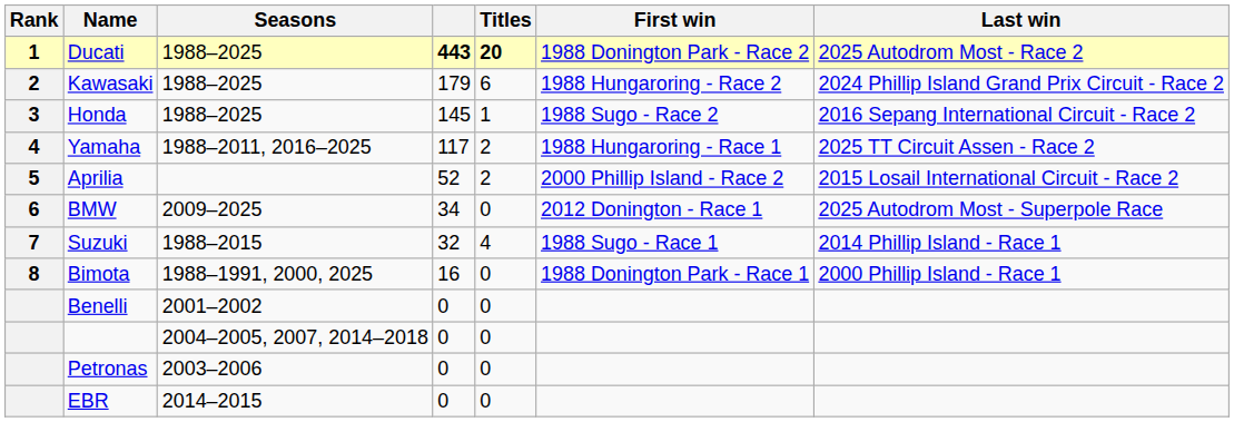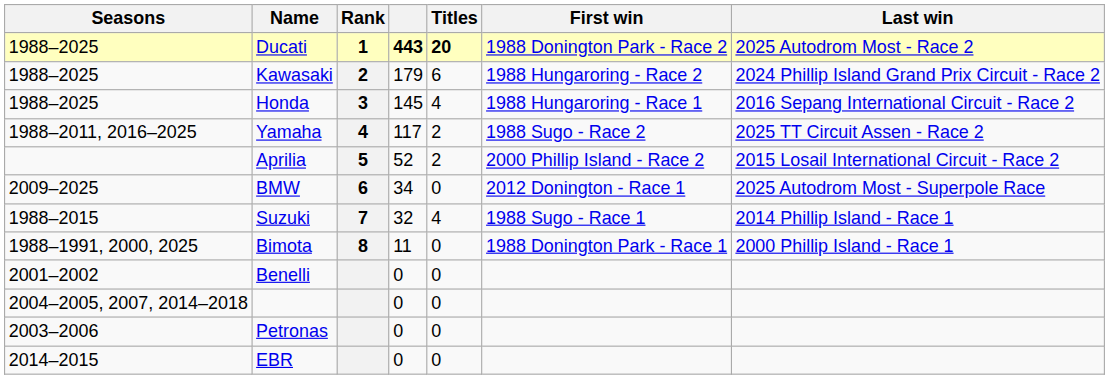 <table class="wikitable sortable">
 <tr>
+<th>Seasons</th>
+<th>Name</th>
 <th>Rank</th>
-<th>Name</th>
-<th>Seasons</th>
 <th></th>
 <th>Titles</th>
 <th>First win</th>
 <th>Last win</th>
 </tr>
 <tr>
+<td style="background:#ffffbf;">1988–2025</td>
+<td style="background:#ffffbf;"> <a href='#'>Ducati</a></td>
 <th style="background:#ffffbf;">1</th>
-<td style="background:#ffffbf;"> <a href='#'>Ducati</a></td>
-<td style="background:#ffffbf;">1988–2025</td>
 <td style="background:#ffffbf;"><strong>443</strong></td>
 <td style="background:#ffffbf;"><strong>20</strong></td>
 <td style="background:#ffffbf;"><a href='#'>1988 Donington Park - Race 2</a></td>
 <td style="background:#ffffbf;"><a href='#'>2025 Autodrom Most - Race 2</a></td>
 </tr>
 <tr>
+<td>1988–2025</td>
+<td> <a href='#'>Kawasaki</a></td>
 <th>2</th>
-<td> <a href='#'>Kawasaki</a></td>
-<td>1988–2025</td>
 <td>179</td>
 <td>6</td>
 <td><a href='#'>1988 Hungaroring - Race 2</a></td>
 <td><a href='#'>2024 Phillip Island Grand Prix Circuit - Race 2</a></td>
 </tr>
 <tr>
+<td>1988–2025</td>
+<td> <a href='#'>Honda</a></td>
 <th>3</th>
-<td> <a href='#'>Honda</a></td>
-<td>1988–2025</td>
 <td>145</td>
-<td>1</td>
-<td><a href='#'>1988 Sugo - Race 2</a></td>
+<td>4</td>
+<td><a href='#'>1988 Hungaroring - Race 1</a></td>
 <td><a href='#'>2016 Sepang International Circuit - Race 2</a></td>
 </tr>
 <tr>
+<td>1988–2011, 2016–2025</td>
+<td> <a href='#'>Yamaha</a></td>
 <th>4</th>
-<td> <a href='#'>Yamaha</a></td>
-<td>1988–2011, 2016–2025</td>
 <td>117</td>
 <td>2</td>
-<td><a href='#'>1988 Hungaroring - Race 1</a></td>
+<td><a href='#'>1988 Sugo - Race 2</a></td>
 <td><a href='#'>2025 TT Circuit Assen - Race 2</a></td>
 </tr>
 <tr>
+<td></td>
+<td> <a href='#'>Aprilia</a></td>
 <th>5</th>
-<td> <a href='#'>Aprilia</a></td>
-<td></td>
 <td>52</td>
 <td>2</td>
 <td><a href='#'>2000 Phillip Island - Race 2</a></td>
 <td><a href='#'>2015 Losail International Circuit - Race 2</a></td>
 </tr>
 <tr>
+<td>2009–2025</td>
+<td> <a href='#'>BMW</a></td>
 <th>6</th>
-<td> <a href='#'>BMW</a></td>
-<td>2009–2025</td>
 <td>34</td>
 <td>0</td>
 <td><a href='#'>2012 Donington - Race 1</a></td>
 <td><a href='#'>2025 Autodrom Most - Superpole Race</a></td>
 </tr>
 <tr>
+<td>1988–2015</td>
+<td> <a href='#'>Suzuki</a></td>
 <th>7</th>
-<td> <a href='#'>Suzuki</a></td>
-<td>1988–2015</td>
 <td>32</td>
 <td>4</td>
 <td><a href='#'>1988 Sugo - Race 1</a></td>
 <td><a href='#'>2014 Phillip Island - Race 1</a></td>
 </tr>
 <tr>
+<td>1988–1991, 2000, 2025</td>
+<td> <a href='#'>Bimota</a></td>
 <th>8</th>
-<td> <a href='#'>Bimota</a></td>
-<td>1988–1991, 2000, 2025</td>
-<td>16</td>
+<td>11</td>
 <td>0</td>
 <td><a href='#'>1988 Donington Park - Race 1</a></td>
 <td><a href='#'>2000 Phillip Island - Race 1</a></td>
 </tr>
 <tr>
+<td>2001–2002</td>
+<td> <a href='#'>Benelli</a></td>
 <th></th>
-<td> <a href='#'>Benelli</a></td>
-<td>2001–2002</td>
 <td>0</td>
 <td>0</td>
 <td></td>
 <td></td>
 </tr>
 <tr>
+<td>2004–2005, 2007, 2014–2018</td>
+<td></td>
 <th></th>
-<td></td>
-<td>2004–2005, 2007, 2014–2018</td>
 <td>0</td>
 <td>0</td>
 <td></td>
 <td></td>
 </tr>
 <tr>
+<td>2003–2006</td>
+<td> <a href='#'>Petronas</a></td>
 <th></th>
-<td> <a href='#'>Petronas</a></td>
-<td>2003–2006</td>
 <td>0</td>
 <td>0</td>
 <td></td>
 <td></td>
 </tr>
 <tr>
+<td>2014–2015</td>
+<td> <a href='#'>EBR</a></td>
 <th></th>
-<td> <a href='#'>EBR</a></td>
-<td>2014–2015</td>
 <td>0</td>
 <td>0</td>
 <td></td>
 <td></td>
 </tr>
 </table>
